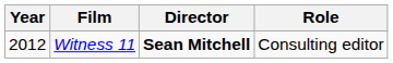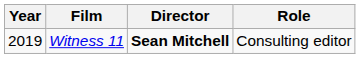 <table class="wikitable">
 <tr>
 <th>Year</th>
 <th>Film</th>
 <th>Director</th>
 <th>Role</th>
 </tr>
 <tr>
-<td>2012</td>
+<td>2019</td>
 <td><em><a href='#'>Witness 11</a></em></td>
 <td><strong>Sean Mitchell</strong></td>
 <td>Consulting editor</td>
 </tr>
 </table>
